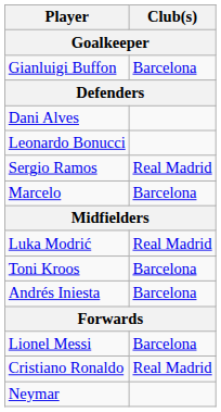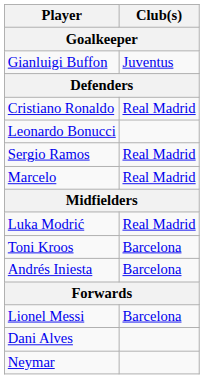 <table class="wikitable">
 <tr>
 <th>Player</th>
 <th>Club(s)</th>
 </tr>
 <tr>
 <th colspan="2">Goalkeeper</th>
 </tr>
 <tr>
 <td> <a href='#'>Gianluigi Buffon</a></td>
-<td> <a href='#'>Barcelona</a></td>
+<td> <a href='#'>Juventus</a></td>
 </tr>
 <tr>
 <th colspan="2">Defenders</th>
 </tr>
 <tr>
-<td> <a href='#'>Dani Alves</a></td>
-<td></td>
+<td> <a href='#'>Cristiano Ronaldo</a></td>
+<td> <a href='#'>Real Madrid</a></td>
 </tr>
 <tr>
 <td> <a href='#'>Leonardo Bonucci</a></td>
 <td></td>
 </tr>
 <tr>
 <td> <a href='#'>Sergio Ramos</a></td>
 <td> <a href='#'>Real Madrid</a></td>
 </tr>
 <tr>
 <td> <a href='#'>Marcelo</a></td>
-<td> <a href='#'>Barcelona</a></td>
+<td> <a href='#'>Real Madrid</a></td>
 </tr>
 <tr>
 <th colspan="2">Midfielders</th>
 </tr>
 <tr>
 <td> <a href='#'>Luka Modrić</a></td>
 <td> <a href='#'>Real Madrid</a></td>
 </tr>
 <tr>
 <td> <a href='#'>Toni Kroos</a></td>
 <td> <a href='#'>Barcelona</a></td>
 </tr>
 <tr>
 <td> <a href='#'>Andrés Iniesta</a></td>
 <td> <a href='#'>Barcelona</a></td>
 </tr>
 <tr>
 <th colspan="2">Forwards</th>
 </tr>
 <tr>
 <td> <a href='#'>Lionel Messi</a></td>
 <td> <a href='#'>Barcelona</a></td>
 </tr>
 <tr>
-<td> <a href='#'>Cristiano Ronaldo</a></td>
-<td> <a href='#'>Real Madrid</a></td>
+<td> <a href='#'>Dani Alves</a></td>
+<td></td>
 </tr>
 <tr>
 <td> <a href='#'>Neymar</a></td>
 <td></td>
 </tr>
 </table>
